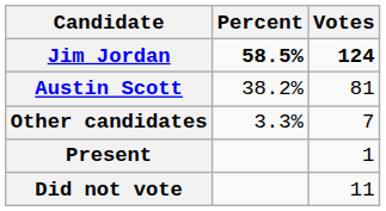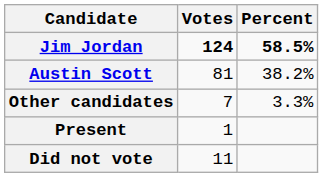 <table class="wikitable plainrowheaders" style="text-align: right;">
 <tr>
 <th scope="col">Candidate</th>
+<th scope="col">Votes</th>
 <th scope="col">Percent</th>
-<th scope="col">Votes</th>
 </tr>
 <tr>
 <th scope="row"><strong><a href='#'>Jim Jordan</a></strong> </th>
+<td><strong>124</strong></td>
 <td><strong>58.5%</strong></td>
-<td><strong>124</strong></td>
 </tr>
 <tr>
 <th scope="row"><a href='#'>Austin Scott</a></th>
+<td>81</td>
 <td>38.2%</td>
-<td>81</td>
 </tr>
 <tr>
 <th scope="row">Other candidates</th>
+<td>7</td>
 <td>3.3%</td>
-<td>7</td>
 </tr>
 <tr>
 <th scope="row">Present</th>
+<td>1</td>
 <td></td>
-<td>1</td>
 </tr>
 <tr>
 <th scope="row">Did not vote</th>
+<td>11</td>
 <td></td>
-<td>11</td>
 </tr>
 </table>
